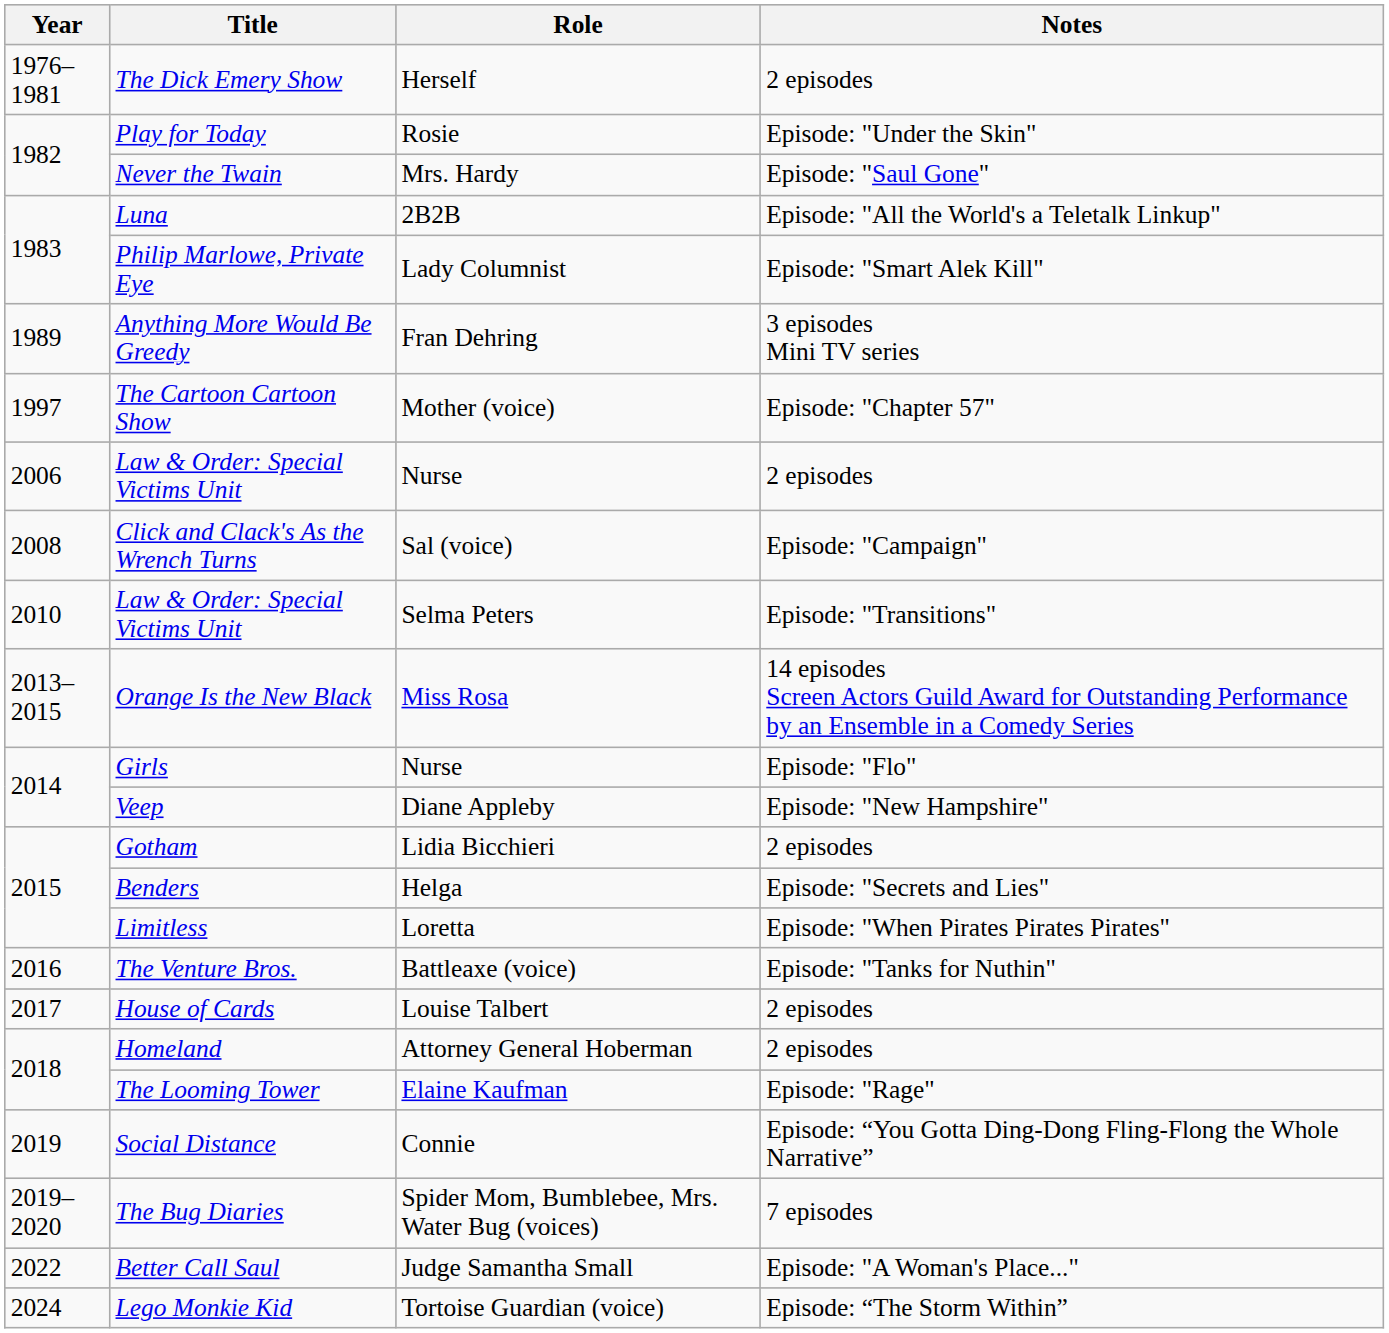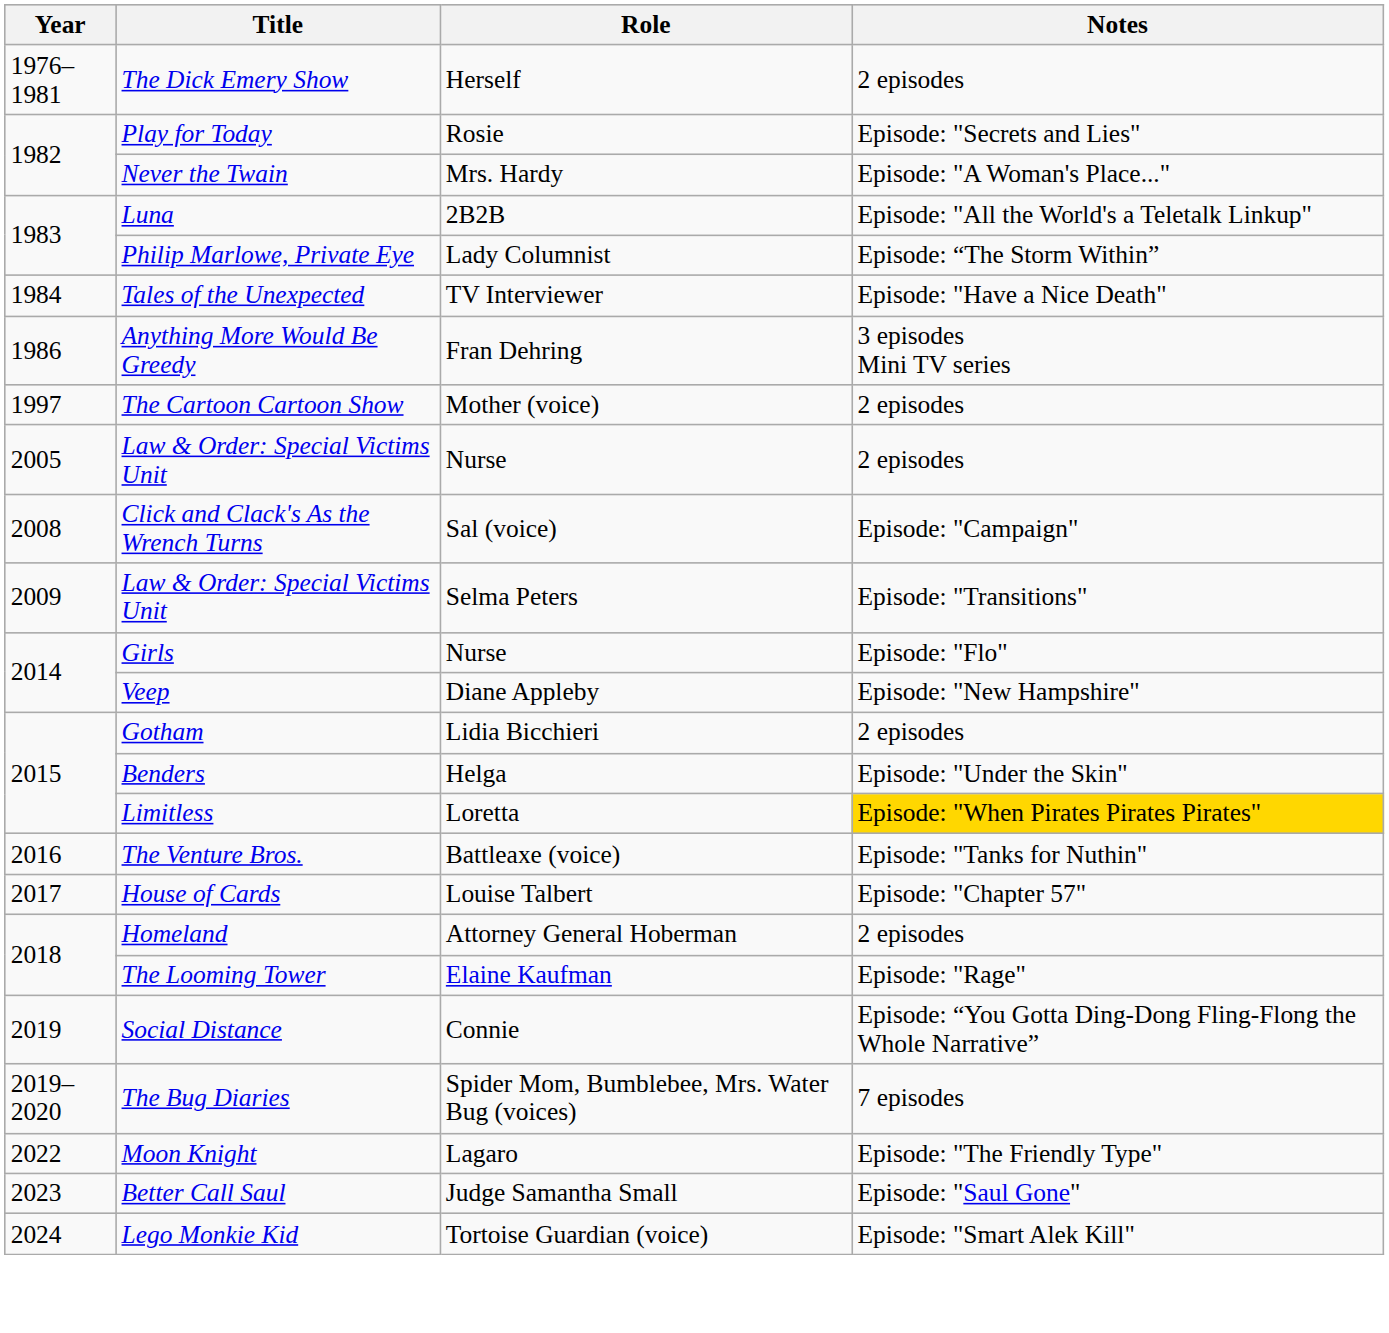 <table class="wikitable sortable">
 <tr>
 <th>Year</th>
 <th>Title</th>
 <th>Role</th>
 <th>Notes</th>
 </tr>
 <tr>
 <td>1976–1981</td>
 <td><em><a href='#'>The Dick Emery Show</a></em></td>
 <td>Herself</td>
 <td>2 episodes</td>
 </tr>
 <tr>
 <td rowspan="2">1982</td>
 <td><em><a href='#'>Play for Today</a></em></td>
 <td>Rosie</td>
-<td>Episode: "Under the Skin"</td>
+<td>Episode: "Secrets and Lies"</td>
 </tr>
 <tr>
 <td><em><a href='#'>Never the Twain</a></em></td>
 <td>Mrs. Hardy</td>
-<td>Episode: "<a href='#'>Saul Gone</a>"</td>
+<td>Episode: "A Woman's Place..."</td>
 </tr>
 <tr>
 <td rowspan="2">1983</td>
 <td><em><a href='#'>Luna</a></em></td>
 <td>2B2B</td>
 <td>Episode: "All the World's a Teletalk Linkup"</td>
 </tr>
 <tr>
 <td><em><a href='#'>Philip Marlowe, Private Eye</a></em></td>
 <td>Lady Columnist</td>
-<td>Episode: "Smart Alek Kill"</td>
+<td>Episode: “The Storm Within”</td>
 </tr>
 <tr>
-<td>1989</td>
+<td>1984</td>
+<td><em><a href='#'>Tales of the Unexpected</a></em></td>
+<td>TV Interviewer</td>
+<td>Episode: "Have a Nice Death"</td>
+</tr>
+<tr>
+<td>1986</td>
 <td><em><a href='#'>Anything More Would Be Greedy</a></em></td>
 <td>Fran Dehring</td>
 <td>3 episodes<br>Mini TV series</td>
 </tr>
 <tr>
 <td>1997</td>
 <td><em><a href='#'>The Cartoon Cartoon Show</a></em></td>
 <td>Mother (voice)</td>
-<td>Episode: "Chapter 57"</td>
+<td>2 episodes</td>
 </tr>
 <tr>
-<td>2006</td>
+<td>2005</td>
 <td><em><a href='#'>Law & Order: Special Victims Unit</a></em></td>
 <td>Nurse</td>
 <td>2 episodes</td>
 </tr>
 <tr>
 <td>2008</td>
 <td><em><a href='#'>Click and Clack's As the Wrench Turns</a></em></td>
 <td>Sal (voice)</td>
 <td>Episode: "Campaign"</td>
 </tr>
 <tr>
-<td>2010</td>
+<td>2009</td>
 <td><em><a href='#'>Law & Order: Special Victims Unit</a></em></td>
 <td>Selma Peters</td>
 <td>Episode: "Transitions"</td>
-</tr>
-<tr>
-<td>2013–2015</td>
-<td><em><a href='#'>Orange Is the New Black</a></em></td>
-<td><a href='#'>Miss Rosa</a></td>
-<td>14 episodes<br><a href='#'>Screen Actors Guild Award for Outstanding Performance by an Ensemble in a Comedy Series</a></td>
 </tr>
 <tr>
 <td rowspan="2">2014</td>
 <td><em><a href='#'>Girls</a></em></td>
 <td>Nurse</td>
 <td>Episode: "Flo"</td>
 </tr>
 <tr>
 <td><em><a href='#'>Veep</a></em></td>
 <td>Diane Appleby</td>
 <td>Episode: "New Hampshire"</td>
 </tr>
 <tr>
 <td rowspan="3">2015</td>
 <td><em><a href='#'>Gotham</a></em></td>
 <td>Lidia Bicchieri</td>
 <td>2 episodes</td>
 </tr>
 <tr>
 <td><em><a href='#'>Benders</a></em></td>
 <td>Helga</td>
-<td>Episode: "Secrets and Lies"</td>
+<td>Episode: "Under the Skin"</td>
 </tr>
 <tr>
 <td><em><a href='#'>Limitless</a></em></td>
 <td>Loretta</td>
-<td>Episode: "When Pirates Pirates Pirates"</td>
+<td style="background: gold;">Episode: "When Pirates Pirates Pirates"</td>
 </tr>
 <tr>
 <td>2016</td>
 <td><em><a href='#'>The Venture Bros.</a></em></td>
 <td>Battleaxe (voice)</td>
 <td>Episode: "Tanks for Nuthin"</td>
 </tr>
 <tr>
 <td>2017</td>
 <td><em><a href='#'>House of Cards</a></em></td>
 <td>Louise Talbert</td>
-<td>2 episodes</td>
+<td>Episode: "Chapter 57"</td>
 </tr>
 <tr>
 <td rowspan="2">2018</td>
 <td><em><a href='#'>Homeland</a></em></td>
 <td>Attorney General Hoberman</td>
 <td>2 episodes</td>
 </tr>
 <tr>
 <td><em><a href='#'>The Looming Tower</a></em></td>
 <td><a href='#'>Elaine Kaufman</a></td>
 <td>Episode: "Rage"</td>
 </tr>
 <tr>
 <td>2019</td>
 <td><em><a href='#'>Social Distance</a></em></td>
 <td>Connie</td>
 <td>Episode: “You Gotta Ding-Dong Fling-Flong the Whole Narrative”</td>
 </tr>
 <tr>
 <td>2019–2020</td>
 <td><em><a href='#'>The Bug Diaries</a></em></td>
 <td>Spider Mom, Bumblebee, Mrs. Water Bug (voices)</td>
 <td>7 episodes</td>
 </tr>
 <tr>
 <td>2022</td>
+<td><em><a href='#'>Moon Knight</a></em></td>
+<td>Lagaro</td>
+<td>Episode: "The Friendly Type"</td>
+</tr>
+<tr>
+<td>2023</td>
 <td><em><a href='#'>Better Call Saul</a></em></td>
 <td>Judge Samantha Small</td>
-<td>Episode: "A Woman's Place..."</td>
+<td>Episode: "<a href='#'>Saul Gone</a>"</td>
 </tr>
 <tr>
 <td>2024</td>
 <td><em><a href='#'>Lego Monkie Kid</a></em></td>
 <td>Tortoise Guardian (voice)</td>
-<td>Episode: “The Storm Within”</td>
+<td>Episode: "Smart Alek Kill"</td>
 </tr>
 </table>
